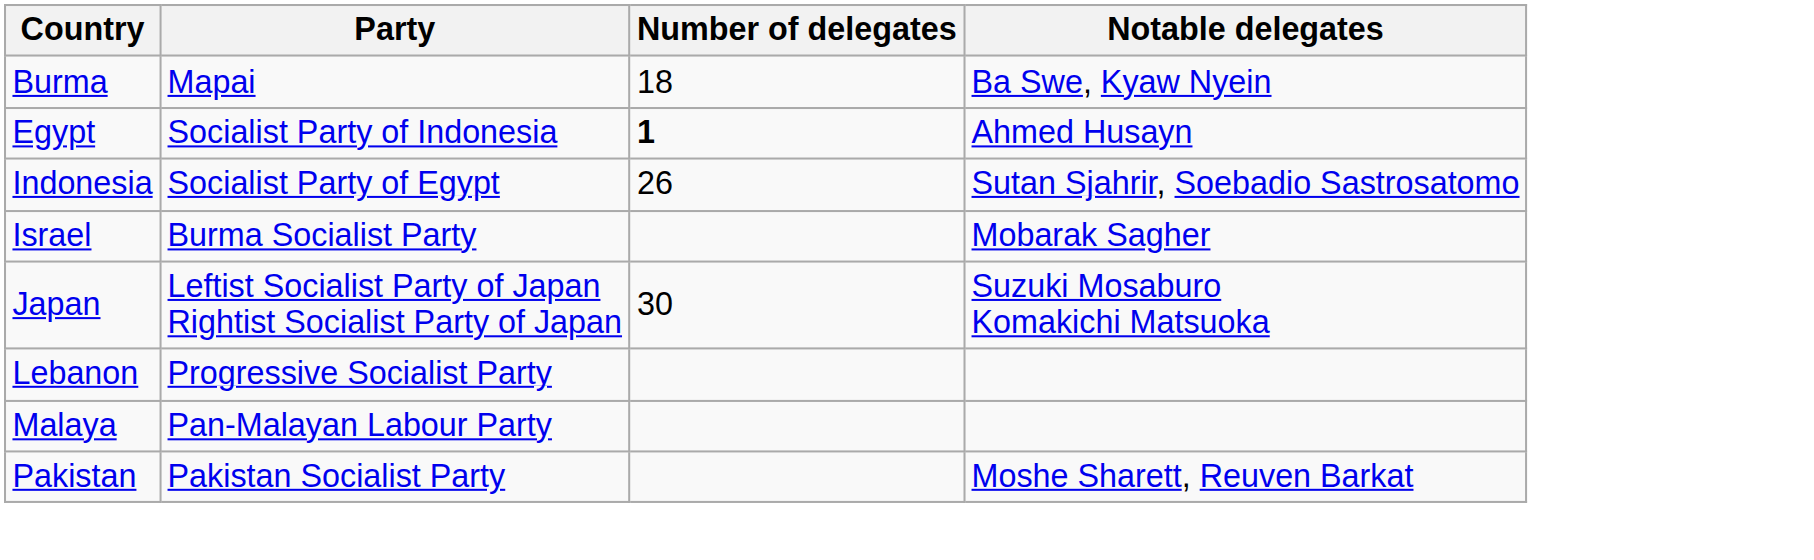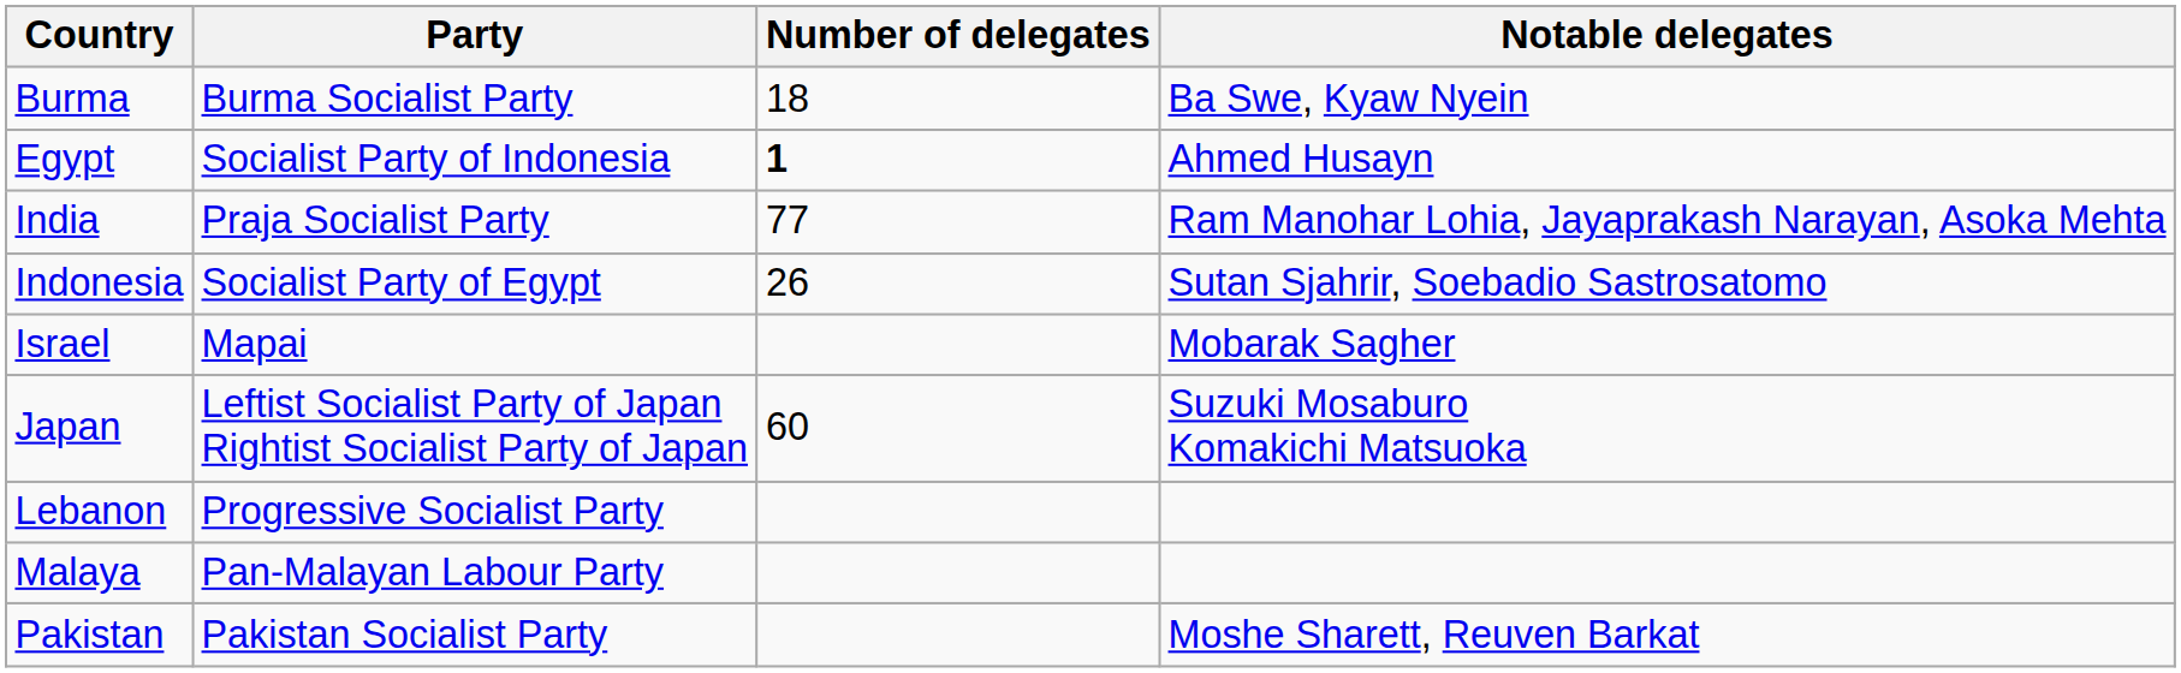 <table class="wikitable">
 <tr>
 <th>Country</th>
 <th>Party</th>
 <th>Number of delegates</th>
 <th>Notable delegates</th>
 </tr>
 <tr>
 <td><a href='#'>Burma</a></td>
-<td><a href='#'>Mapai</a></td>
+<td><a href='#'>Burma Socialist Party</a></td>
 <td>18</td>
 <td><a href='#'>Ba Swe</a>, <a href='#'>Kyaw Nyein</a></td>
 </tr>
 <tr>
 <td><a href='#'>Egypt</a></td>
 <td><a href='#'>Socialist Party of Indonesia</a></td>
 <td><strong>1</strong></td>
 <td><a href='#'>Ahmed Husayn</a></td>
 </tr>
 <tr>
+<td><a href='#'>India</a></td>
+<td><a href='#'>Praja Socialist Party</a></td>
+<td>77</td>
+<td><a href='#'>Ram Manohar Lohia</a>, <a href='#'>Jayaprakash Narayan</a>, <a href='#'>Asoka Mehta</a></td>
+</tr>
+<tr>
 <td><a href='#'>Indonesia</a></td>
 <td><a href='#'>Socialist Party of Egypt</a></td>
 <td>26</td>
 <td><a href='#'>Sutan Sjahrir</a>, <a href='#'>Soebadio Sastrosatomo</a></td>
 </tr>
 <tr>
 <td><a href='#'>Israel</a></td>
-<td><a href='#'>Burma Socialist Party</a></td>
+<td><a href='#'>Mapai</a></td>
 <td></td>
 <td><a href='#'>Mobarak Sagher</a></td>
 </tr>
 <tr>
 <td><a href='#'>Japan</a></td>
 <td><a href='#'>Leftist Socialist Party of Japan</a><br><a href='#'>Rightist Socialist Party of Japan</a></td>
-<td>30</td>
+<td>60</td>
 <td><a href='#'>Suzuki Mosaburo</a><br><a href='#'>Komakichi Matsuoka</a></td>
 </tr>
 <tr>
 <td><a href='#'>Lebanon</a></td>
 <td><a href='#'>Progressive Socialist Party</a></td>
 <td></td>
 <td></td>
 </tr>
 <tr>
 <td><a href='#'>Malaya</a></td>
 <td><a href='#'>Pan-Malayan Labour Party</a></td>
 <td></td>
 <td></td>
 </tr>
 <tr>
 <td><a href='#'>Pakistan</a></td>
 <td><a href='#'>Pakistan Socialist Party</a></td>
 <td></td>
 <td><a href='#'>Moshe Sharett</a>, <a href='#'>Reuven Barkat</a></td>
 </tr>
 </table>
